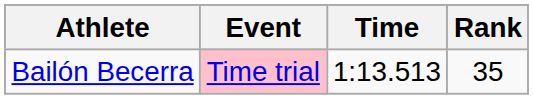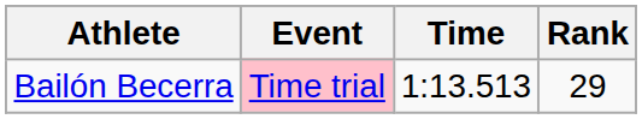 <table class=wikitable style="font-size:90%; text-align:center">
 <tr>
 <th>Athlete</th>
 <th>Event</th>
 <th>Time</th>
 <th>Rank</th>
 </tr>
 <tr align=center>
 <td align=left><a href='#'>Bailón Becerra</a></td>
 <td align=left style="background: pink;"><a href='#'>Time trial</a></td>
 <td>1:13.513</td>
-<td>35</td>
+<td>29</td>
 </tr>
 </table>
